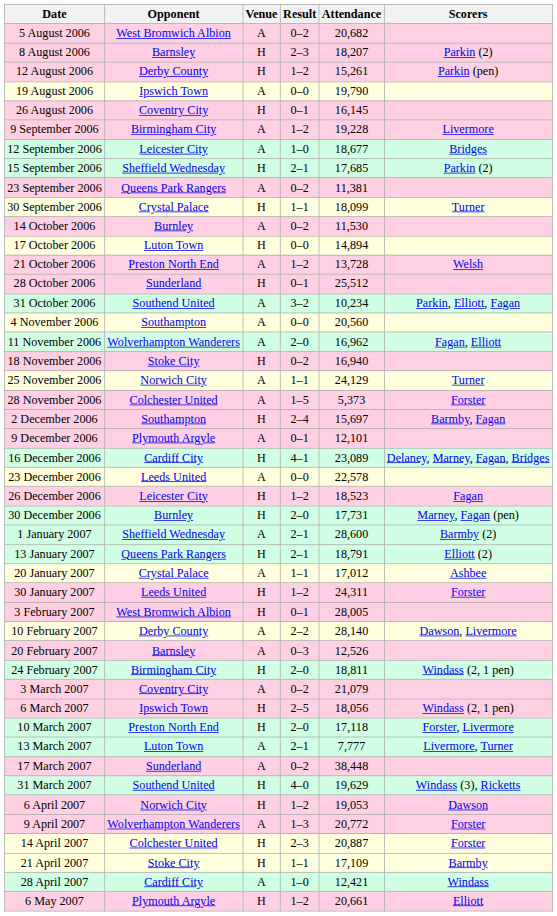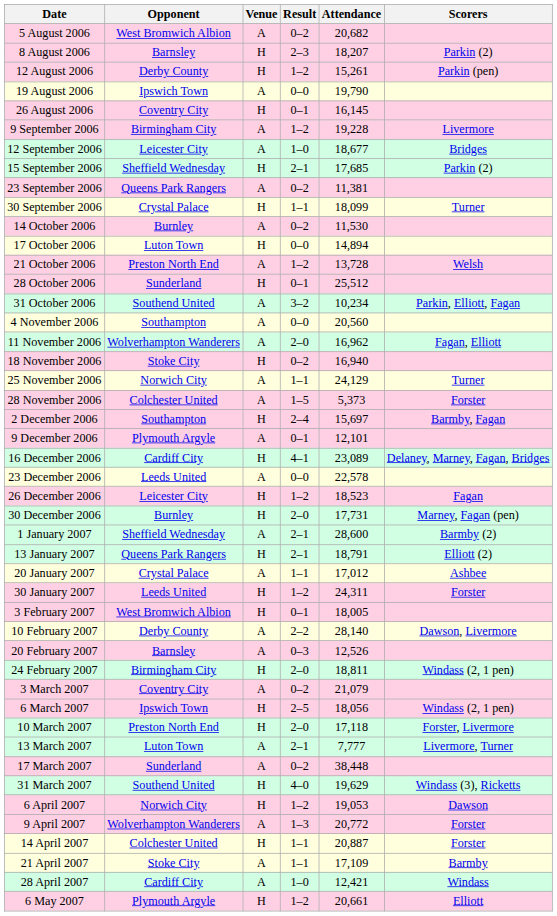 <table class="wikitable sortable" style="text-align:center;">
 <tr>
 <th>Date</th>
 <th>Opponent</th>
 <th>Venue</th>
 <th>Result</th>
 <th>Attendance</th>
 <th>Scorers</th>
 </tr>
 <tr style="background:#ffd0e3;">
 <td>5 August 2006</td>
 <td><a href='#'>West Bromwich Albion</a></td>
 <td>A</td>
 <td>0–2</td>
 <td>20,682</td>
 <td></td>
 </tr>
 <tr style="background:#ffd0e3;">
 <td>8 August 2006</td>
 <td><a href='#'>Barnsley</a></td>
 <td>H</td>
 <td>2–3</td>
 <td>18,207</td>
 <td><a href='#'>Parkin</a> (2)</td>
 </tr>
 <tr style="background:#ffd0e3;">
 <td>12 August 2006</td>
 <td><a href='#'>Derby County</a></td>
 <td>H</td>
 <td>1–2</td>
 <td>15,261</td>
 <td><a href='#'>Parkin</a> (pen)</td>
 </tr>
 <tr style="background:#ffd;">
 <td>19 August 2006</td>
 <td><a href='#'>Ipswich Town</a></td>
 <td>A</td>
 <td>0–0</td>
 <td>19,790</td>
 <td></td>
 </tr>
 <tr style="background:#ffd0e3;">
 <td>26 August 2006</td>
 <td><a href='#'>Coventry City</a></td>
 <td>H</td>
 <td>0–1</td>
 <td>16,145</td>
 <td></td>
 </tr>
 <tr style="background:#ffd0e3;">
 <td>9 September 2006</td>
 <td><a href='#'>Birmingham City</a></td>
 <td>A</td>
 <td>1–2</td>
 <td>19,228</td>
 <td><a href='#'>Livermore</a></td>
 </tr>
 <tr style="background:#d0ffe3;">
 <td>12 September 2006</td>
 <td><a href='#'>Leicester City</a></td>
 <td>A</td>
 <td>1–0</td>
 <td>18,677</td>
 <td><a href='#'>Bridges</a></td>
 </tr>
 <tr style="background:#d0ffe3;">
 <td>15 September 2006</td>
 <td><a href='#'>Sheffield Wednesday</a></td>
 <td>H</td>
 <td>2–1</td>
 <td>17,685</td>
 <td><a href='#'>Parkin</a> (2)</td>
 </tr>
 <tr style="background:#ffd0e3;">
 <td>23 September 2006</td>
 <td><a href='#'>Queens Park Rangers</a></td>
 <td>A</td>
 <td>0–2</td>
 <td>11,381</td>
 <td></td>
 </tr>
 <tr style="background:#ffd;">
 <td>30 September 2006</td>
 <td><a href='#'>Crystal Palace</a></td>
 <td>H</td>
 <td>1–1</td>
 <td>18,099</td>
 <td><a href='#'>Turner</a></td>
 </tr>
 <tr style="background:#ffd0e3;">
 <td>14 October 2006</td>
 <td><a href='#'>Burnley</a></td>
 <td>A</td>
 <td>0–2</td>
 <td>11,530</td>
 <td></td>
 </tr>
 <tr style="background:#ffd;">
 <td>17 October 2006</td>
 <td><a href='#'>Luton Town</a></td>
 <td>H</td>
 <td>0–0</td>
 <td>14,894</td>
 <td></td>
 </tr>
 <tr style="background:#ffd0e3;">
 <td>21 October 2006</td>
 <td><a href='#'>Preston North End</a></td>
 <td>A</td>
 <td>1–2</td>
 <td>13,728</td>
 <td><a href='#'>Welsh</a></td>
 </tr>
 <tr style="background:#ffd0e3;">
 <td>28 October 2006</td>
 <td><a href='#'>Sunderland</a></td>
 <td>H</td>
 <td>0–1</td>
 <td>25,512</td>
 <td></td>
 </tr>
 <tr style="background:#d0ffe3;">
 <td>31 October 2006</td>
 <td><a href='#'>Southend United</a></td>
 <td>A</td>
 <td>3–2</td>
 <td>10,234</td>
 <td><a href='#'>Parkin</a>, <a href='#'>Elliott</a>, <a href='#'>Fagan</a></td>
 </tr>
 <tr style="background:#ffd;">
 <td>4 November 2006</td>
 <td><a href='#'>Southampton</a></td>
 <td>A</td>
 <td>0–0</td>
 <td>20,560</td>
 <td></td>
 </tr>
 <tr style="background:#d0ffe3;">
 <td>11 November 2006</td>
 <td><a href='#'>Wolverhampton Wanderers</a></td>
 <td>A</td>
 <td>2–0</td>
 <td>16,962</td>
 <td><a href='#'>Fagan</a>, <a href='#'>Elliott</a></td>
 </tr>
 <tr style="background:#ffd0e3;">
 <td>18 November 2006</td>
 <td><a href='#'>Stoke City</a></td>
 <td>H</td>
 <td>0–2</td>
 <td>16,940</td>
 <td></td>
 </tr>
 <tr style="background:#ffd;">
 <td>25 November 2006</td>
 <td><a href='#'>Norwich City</a></td>
 <td>A</td>
 <td>1–1</td>
 <td>24,129</td>
 <td><a href='#'>Turner</a></td>
 </tr>
 <tr style="background:#ffd0e3;">
 <td>28 November 2006</td>
 <td><a href='#'>Colchester United</a></td>
 <td>A</td>
 <td>1–5</td>
 <td>5,373</td>
 <td><a href='#'>Forster</a></td>
 </tr>
 <tr style="background:#ffd0e3;">
 <td>2 December 2006</td>
 <td><a href='#'>Southampton</a></td>
 <td>H</td>
 <td>2–4</td>
 <td>15,697</td>
 <td><a href='#'>Barmby</a>, <a href='#'>Fagan</a></td>
 </tr>
 <tr style="background:#ffd0e3;">
 <td>9 December 2006</td>
 <td><a href='#'>Plymouth Argyle</a></td>
 <td>A</td>
 <td>0–1</td>
 <td>12,101</td>
 <td></td>
 </tr>
 <tr style="background:#d0ffe3;">
 <td>16 December 2006</td>
 <td><a href='#'>Cardiff City</a></td>
 <td>H</td>
 <td>4–1</td>
 <td>23,089</td>
 <td><a href='#'>Delaney</a>, <a href='#'>Marney</a>, <a href='#'>Fagan</a>, <a href='#'>Bridges</a></td>
 </tr>
 <tr style="background:#ffd;">
 <td>23 December 2006</td>
 <td><a href='#'>Leeds United</a></td>
 <td>A</td>
 <td>0–0</td>
 <td>22,578</td>
 <td></td>
 </tr>
 <tr style="background:#ffd0e3;">
 <td>26 December 2006</td>
 <td><a href='#'>Leicester City</a></td>
 <td>H</td>
 <td>1–2</td>
 <td>18,523</td>
 <td><a href='#'>Fagan</a></td>
 </tr>
 <tr style="background:#d0ffe3;">
 <td>30 December 2006</td>
 <td><a href='#'>Burnley</a></td>
 <td>H</td>
 <td>2–0</td>
 <td>17,731</td>
 <td><a href='#'>Marney</a>, <a href='#'>Fagan</a> (pen)</td>
 </tr>
 <tr style="background:#d0ffe3;">
 <td>1 January 2007</td>
 <td><a href='#'>Sheffield Wednesday</a></td>
 <td>A</td>
 <td>2–1</td>
 <td>28,600</td>
 <td><a href='#'>Barmby</a> (2)</td>
 </tr>
 <tr style="background:#d0ffe3;">
 <td>13 January 2007</td>
 <td><a href='#'>Queens Park Rangers</a></td>
 <td>H</td>
 <td>2–1</td>
 <td>18,791</td>
 <td><a href='#'>Elliott</a> (2)</td>
 </tr>
 <tr style="background:#ffd;">
 <td>20 January 2007</td>
 <td><a href='#'>Crystal Palace</a></td>
 <td>A</td>
 <td>1–1</td>
 <td>17,012</td>
 <td><a href='#'>Ashbee</a></td>
 </tr>
 <tr style="background:#ffd0e3;">
 <td>30 January 2007</td>
 <td><a href='#'>Leeds United</a></td>
 <td>H</td>
 <td>1–2</td>
 <td>24,311</td>
 <td><a href='#'>Forster</a></td>
 </tr>
 <tr style="background:#ffd0e3;">
 <td>3 February 2007</td>
 <td><a href='#'>West Bromwich Albion</a></td>
 <td>H</td>
 <td>0–1</td>
-<td>28,005</td>
+<td>18,005</td>
 <td></td>
 </tr>
 <tr style="background:#ffd;">
 <td>10 February 2007</td>
 <td><a href='#'>Derby County</a></td>
 <td>A</td>
 <td>2–2</td>
 <td>28,140</td>
 <td><a href='#'>Dawson</a>, <a href='#'>Livermore</a></td>
 </tr>
 <tr style="background:#ffd0e3;">
 <td>20 February 2007</td>
 <td><a href='#'>Barnsley</a></td>
 <td>A</td>
 <td>0–3</td>
 <td>12,526</td>
 <td></td>
 </tr>
 <tr style="background:#d0ffe3;">
 <td>24 February 2007</td>
 <td><a href='#'>Birmingham City</a></td>
 <td>H</td>
 <td>2–0</td>
 <td>18,811</td>
 <td><a href='#'>Windass</a> (2, 1 pen)</td>
 </tr>
 <tr style="background:#ffd0e3;">
 <td>3 March 2007</td>
 <td><a href='#'>Coventry City</a></td>
 <td>A</td>
 <td>0–2</td>
 <td>21,079</td>
 <td></td>
 </tr>
 <tr style="background:#ffd0e3;">
 <td>6 March 2007</td>
 <td><a href='#'>Ipswich Town</a></td>
 <td>H</td>
 <td>2–5</td>
 <td>18,056</td>
 <td><a href='#'>Windass</a> (2, 1 pen)</td>
 </tr>
 <tr style="background:#d0ffe3;">
 <td>10 March 2007</td>
 <td><a href='#'>Preston North End</a></td>
 <td>H</td>
 <td>2–0</td>
 <td>17,118</td>
 <td><a href='#'>Forster</a>, <a href='#'>Livermore</a></td>
 </tr>
 <tr style="background:#d0ffe3;">
 <td>13 March 2007</td>
 <td><a href='#'>Luton Town</a></td>
 <td>A</td>
 <td>2–1</td>
 <td>7,777</td>
 <td><a href='#'>Livermore</a>, <a href='#'>Turner</a></td>
 </tr>
 <tr style="background:#ffd0e3;">
 <td>17 March 2007</td>
 <td><a href='#'>Sunderland</a></td>
 <td>A</td>
 <td>0–2</td>
 <td>38,448</td>
 <td></td>
 </tr>
 <tr style="background:#d0ffe3;">
 <td>31 March 2007</td>
 <td><a href='#'>Southend United</a></td>
 <td>H</td>
 <td>4–0</td>
 <td>19,629</td>
 <td><a href='#'>Windass</a> (3), <a href='#'>Ricketts</a></td>
 </tr>
 <tr style="background:#ffd0e3;">
 <td>6 April 2007</td>
 <td><a href='#'>Norwich City</a></td>
 <td>H</td>
 <td>1–2</td>
 <td>19,053</td>
 <td><a href='#'>Dawson</a></td>
 </tr>
 <tr style="background:#ffd0e3;">
 <td>9 April 2007</td>
 <td><a href='#'>Wolverhampton Wanderers</a></td>
 <td>A</td>
 <td>1–3</td>
 <td>20,772</td>
 <td><a href='#'>Forster</a></td>
 </tr>
 <tr style="background:#ffd;">
 <td>14 April 2007</td>
 <td><a href='#'>Colchester United</a></td>
 <td>H</td>
-<td>2–3</td>
+<td>1–1</td>
 <td>20,887</td>
 <td><a href='#'>Forster</a></td>
 </tr>
 <tr style="background:#ffd;">
 <td>21 April 2007</td>
 <td><a href='#'>Stoke City</a></td>
-<td>H</td>
+<td>A</td>
 <td>1–1</td>
 <td>17,109</td>
 <td><a href='#'>Barmby</a></td>
 </tr>
 <tr style="background:#d0ffe3;">
 <td>28 April 2007</td>
 <td><a href='#'>Cardiff City</a></td>
 <td>A</td>
 <td>1–0</td>
 <td>12,421</td>
 <td><a href='#'>Windass</a></td>
 </tr>
 <tr style="background:#ffd0e3;">
 <td>6 May 2007</td>
 <td><a href='#'>Plymouth Argyle</a></td>
 <td>H</td>
 <td>1–2</td>
 <td>20,661</td>
 <td><a href='#'>Elliott</a></td>
 </tr>
 </table>
